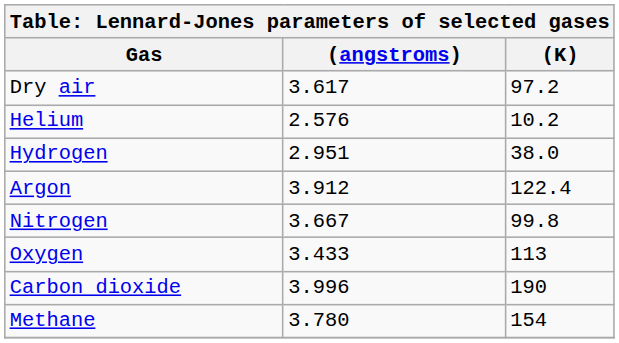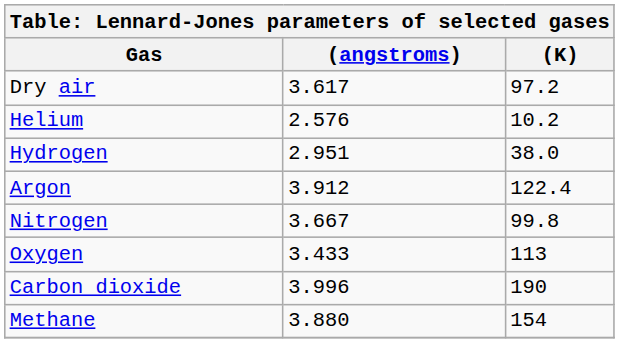 <table class="wikitable"|>
 <tr>
 <th scope="row" colspan=4>Table: Lennard-Jones parameters of selected gases</th>
 </tr>
 <tr>
 <th scope="col">Gas</th>
 <th scope="col"> (<a href='#'>angstroms</a>)</th>
 <th scope="col"> (K)</th>
 </tr>
 <tr>
 <td>Dry <a href='#'>air</a></td>
 <td>3.617</td>
 <td>97.2</td>
 </tr>
 <tr>
 <td><a href='#'>Helium</a></td>
 <td>2.576</td>
 <td>10.2</td>
 </tr>
 <tr>
 <td><a href='#'>Hydrogen</a></td>
 <td>2.951</td>
 <td>38.0</td>
 </tr>
 <tr>
 <td><a href='#'>Argon</a></td>
 <td>3.912</td>
 <td>122.4</td>
 </tr>
 <tr>
 <td><a href='#'>Nitrogen</a></td>
 <td>3.667</td>
 <td>99.8</td>
 </tr>
 <tr>
 <td><a href='#'>Oxygen</a></td>
 <td>3.433</td>
 <td>113</td>
 </tr>
 <tr>
 <td><a href='#'>Carbon dioxide</a></td>
 <td>3.996</td>
 <td>190</td>
 </tr>
 <tr>
 <td><a href='#'>Methane</a></td>
-<td>3.780</td>
+<td>3.880</td>
 <td>154</td>
 </tr>
 <tr>
 </tr>
 </table>
